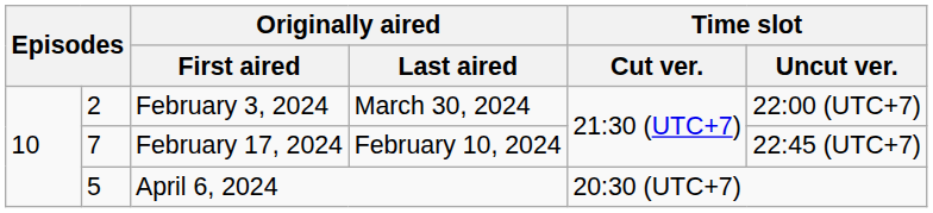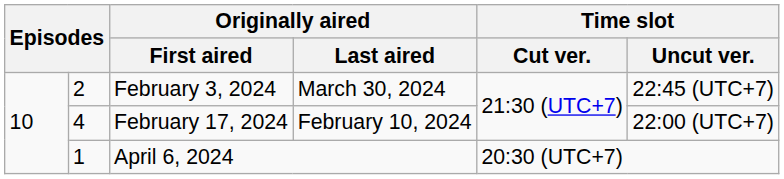 <table class="wikitable">
 <tr>
 <th colspan="2" rowspan="2">Episodes</th>
 <th colspan="2">Originally aired</th>
 <th colspan="2">Time slot</th>
 </tr>
 <tr>
 <th>First aired</th>
 <th>Last aired</th>
 <th>Cut ver.</th>
 <th>Uncut ver.</th>
 </tr>
 <tr>
 <td rowspan="3">10</td>
 <td>2</td>
 <td>February 3, 2024</td>
 <td>March 30, 2024</td>
 <td rowspan="2">21:30 (<a href='#'>UTC+7</a>)</td>
+<td>22:45 (UTC+7)</td>
+</tr>
+<tr>
+<td>4</td>
+<td>February 17, 2024</td>
+<td>February 10, 2024</td>
 <td>22:00 (UTC+7)</td>
 </tr>
 <tr>
-<td>7</td>
-<td>February 17, 2024</td>
-<td>February 10, 2024</td>
-<td>22:45 (UTC+7)</td>
-</tr>
-<tr>
-<td>5</td>
+<td>1</td>
 <td colspan="2">April 6, 2024</td>
 <td colspan="2">20:30 (UTC+7)</td>
 </tr>
 </table>
